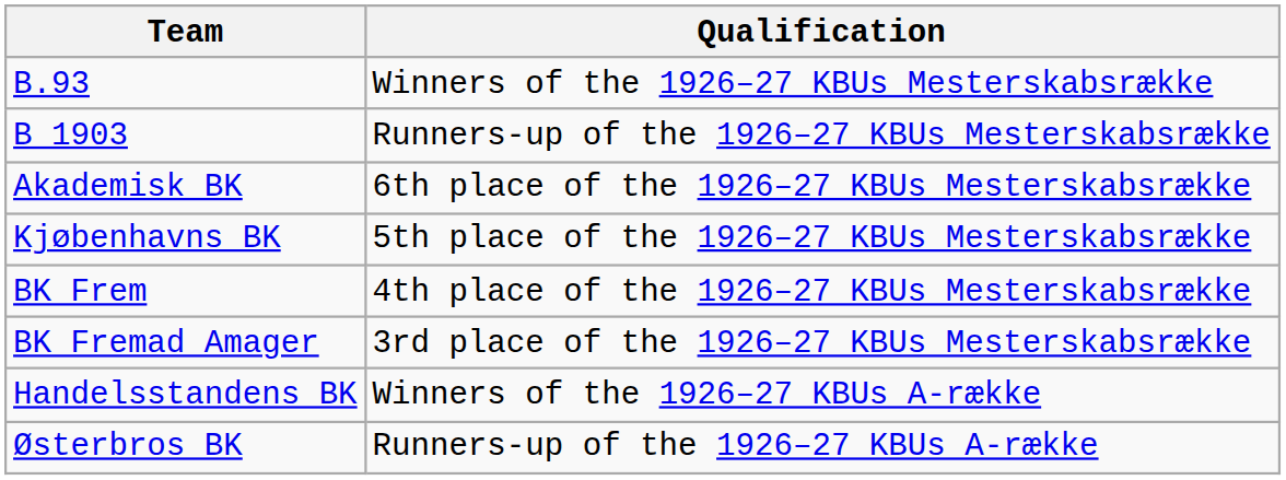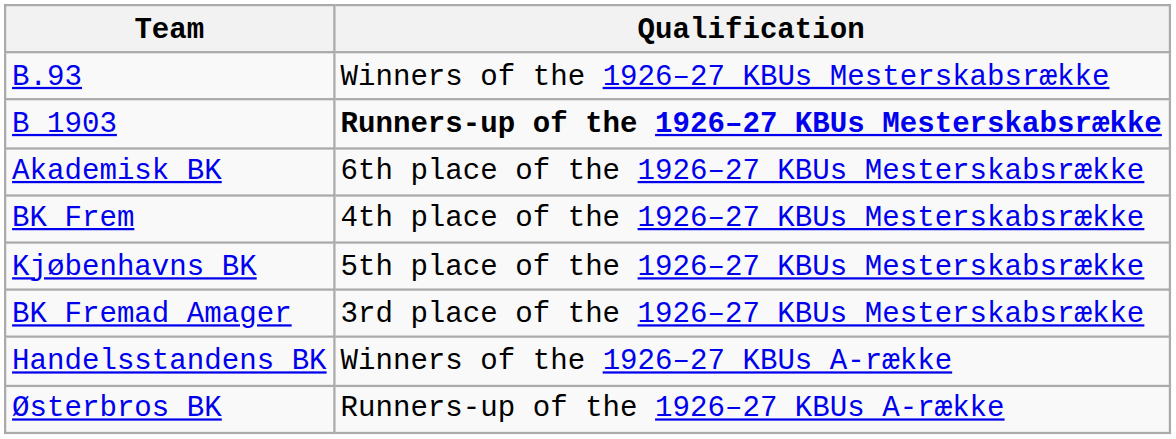 <table class="wikitable">
 <tr>
 <th>Team</th>
 <th>Qualification</th>
 </tr>
 <tr>
 <td><a href='#'>B.93</a></td>
 <td>Winners of the <a href='#'>1926–27 KBUs Mesterskabsrække</a></td>
 </tr>
 <tr>
 <td><a href='#'>B 1903</a></td>
-<td>Runners-up of the <a href='#'>1926–27 KBUs Mesterskabsrække</a></td>
+<td><strong>Runners-up of the <a href='#'>1926–27 KBUs Mesterskabsrække</a></strong></td>
 </tr>
 <tr>
 <td><a href='#'>Akademisk BK</a></td>
 <td>6th place of the <a href='#'>1926–27 KBUs Mesterskabsrække</a></td>
 </tr>
 <tr>
+<td><a href='#'>BK Frem</a></td>
+<td>4th place of the <a href='#'>1926–27 KBUs Mesterskabsrække</a></td>
+</tr>
+<tr>
 <td><a href='#'>Kjøbenhavns BK</a></td>
 <td>5th place of the <a href='#'>1926–27 KBUs Mesterskabsrække</a></td>
-</tr>
-<tr>
-<td><a href='#'>BK Frem</a></td>
-<td>4th place of the <a href='#'>1926–27 KBUs Mesterskabsrække</a></td>
 </tr>
 <tr>
 <td><a href='#'>BK Fremad Amager</a></td>
 <td>3rd place of the <a href='#'>1926–27 KBUs Mesterskabsrække</a></td>
 </tr>
 <tr>
 <td><a href='#'>Handelsstandens BK</a></td>
 <td>Winners of the <a href='#'>1926–27 KBUs A-række</a></td>
 </tr>
 <tr>
 <td><a href='#'>Østerbros BK</a></td>
 <td>Runners-up of the <a href='#'>1926–27 KBUs A-række</a></td>
 </tr>
 </table>
